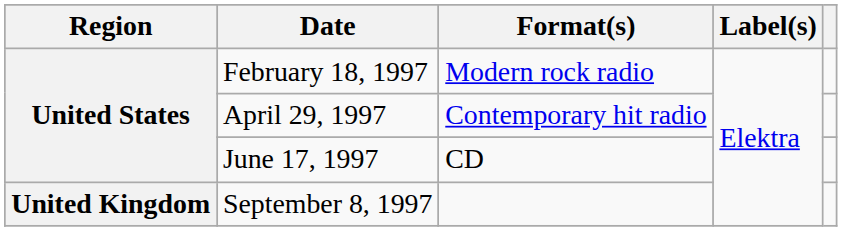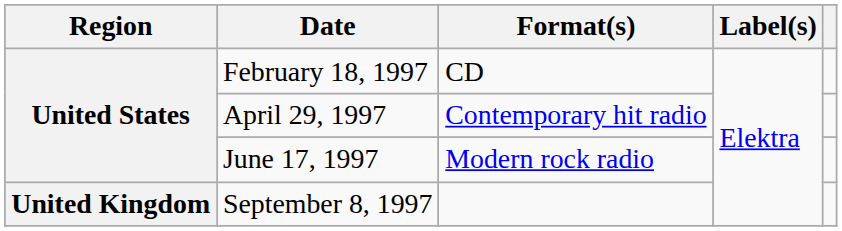 <table class="wikitable plainrowheaders">
 <tr>
 <th scope="col">Region</th>
 <th scope="col">Date</th>
 <th scope="col">Format(s)</th>
 <th scope="col">Label(s)</th>
 <th scope="col"></th>
 </tr>
 <tr>
 <th scope="row" rowspan="3">United States</th>
 <td>February 18, 1997</td>
-<td><a href='#'>Modern rock radio</a></td>
+<td>CD</td>
 <td rowspan="4"><a href='#'>Elektra</a></td>
 <td></td>
 </tr>
 <tr>
 <td>April 29, 1997</td>
 <td><a href='#'>Contemporary hit radio</a></td>
 <td></td>
 </tr>
 <tr>
 <td>June 17, 1997</td>
-<td>CD</td>
+<td><a href='#'>Modern rock radio</a></td>
 <td></td>
 </tr>
 <tr>
 <th scope="row">United Kingdom</th>
 <td>September 8, 1997</td>
 <td></td>
 <td></td>
 </tr>
 </table>
